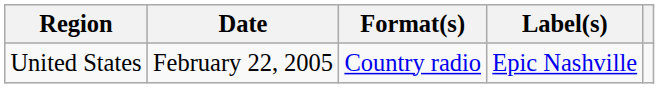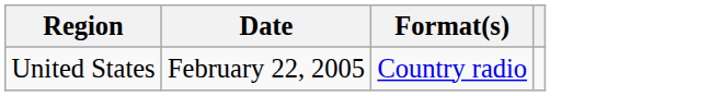 <table class="wikitable">
 <tr>
 <th>Region</th>
 <th>Date</th>
 <th>Format(s)</th>
-<th>Label(s)</th>
 <th></th>
 </tr>
 <tr>
 <td>United States</td>
 <td>February 22, 2005</td>
 <td><a href='#'>Country radio</a></td>
-<td><a href='#'>Epic Nashville</a></td>
 <td></td>
 </tr>
 </table>
